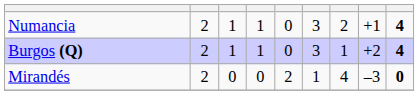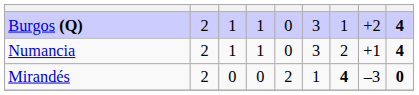 <table class="wikitable" style="text-align: center;">
 <tr>
 <th width="175"></th>
 <th width="20"></th>
 <th width="20"></th>
 <th width="20"></th>
 <th width="20"></th>
 <th width="20"></th>
 <th width="20"></th>
 <th width="20"></th>
 <th width="20"></th>
-</tr>
-<tr>
-<td align=left><a href='#'>Numancia</a></td>
-<td>2</td>
-<td>1</td>
-<td>1</td>
-<td>0</td>
-<td>3</td>
-<td>2</td>
-<td>+1</td>
-<td><strong>4</strong></td>
 </tr>
 <tr bgcolor=#ccccff>
 <td align=left><a href='#'>Burgos</a> <strong>(Q)</strong></td>
 <td>2</td>
 <td>1</td>
 <td>1</td>
 <td>0</td>
 <td>3</td>
 <td>1</td>
 <td>+2</td>
 <td><strong>4</strong></td>
 </tr>
 <tr>
+<td align=left><a href='#'>Numancia</a></td>
+<td>2</td>
+<td>1</td>
+<td>1</td>
+<td>0</td>
+<td>3</td>
+<td>2</td>
+<td>+1</td>
+<td><strong>4</strong></td>
+</tr>
+<tr>
 <td align=left><a href='#'>Mirandés</a></td>
 <td>2</td>
 <td>0</td>
 <td>0</td>
 <td>2</td>
 <td>1</td>
-<td>4</td>
+<td><strong>4</strong></td>
 <td>–3</td>
 <td><strong>0</strong></td>
 </tr>
 <tr>
 </tr>
 </table>
